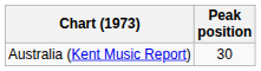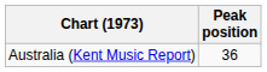 <table class="wikitable">
 <tr>
 <th>Chart (1973)</th>
 <th>Peak<br>position</th>
 </tr>
 <tr>
 <td>Australia (<a href='#'>Kent Music Report</a>)</td>
-<td style="text-align:center;">30</td>
+<td style="text-align:center;">36</td>
 </tr>
 </table>
